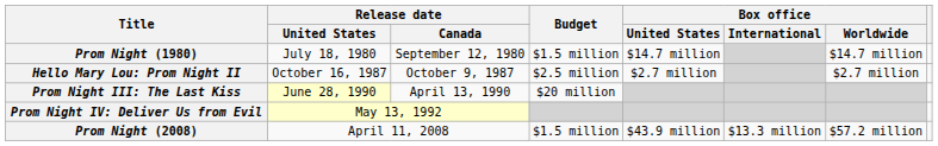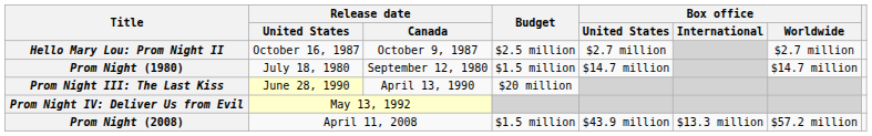 <table class="wikitable sortable plainrowheaders" width=80% border="1">
 <tr>
 <th rowspan="2" align="center">Title</th>
 <th colspan="2" align="center">Release date</th>
 <th rowspan="2" align="center">Budget </th>
 <th colspan="3" align="center">Box office </th>
 <th rowspan="2" align="center" class="unsortable"></th>
 </tr>
 <tr>
 <th align="center">United States</th>
 <th align="center">Canada</th>
 <th align="center">United States</th>
 <th align="center">International</th>
 <th align="center">Worldwide</th>
 </tr>
 <tr>
+<th scope="row"><em>Hello Mary Lou: Prom Night II</em></th>
+<td style="text-align:center;">October 16, 1987</td>
+<td style="text-align:center;">October 9, 1987</td>
+<td style="text-align:center;">$2.5 million</td>
+<td style="text-align:center;">$2.7 million</td>
+<td style="background:lightgrey;"></td>
+<td style="text-align:center;">$2.7 million</td>
+<td style="text-align:center;"></td>
+</tr>
+<tr>
 <th scope="row"><em>Prom Night</em> (1980)</th>
 <td style="text-align:center;">July 18, 1980</td>
 <td style="text-align:center;">September 12, 1980</td>
 <td style="text-align:center;">$1.5 million</td>
 <td style="text-align:center;">$14.7 million</td>
 <td style="background:lightgrey;"></td>
 <td style="text-align:center;">$14.7 million</td>
-<td style="text-align:center;"></td>
-</tr>
-<tr>
-<th scope="row"><em>Hello Mary Lou: Prom Night II</em></th>
-<td style="text-align:center;">October 16, 1987</td>
-<td style="text-align:center;">October 9, 1987</td>
-<td style="text-align:center;">$2.5 million</td>
-<td style="text-align:center;">$2.7 million</td>
-<td style="background:lightgrey;"></td>
-<td style="text-align:center;">$2.7 million</td>
 <td style="text-align:center;"></td>
 </tr>
 <tr>
 <th scope="row"><em>Prom Night III: The Last Kiss</em></th>
 <td style="text-align:center; background:#ffc;">June 28, 1990 </td>
 <td style="text-align:center;">April 13, 1990</td>
 <td style="text-align:center;">$20 million</td>
 <td style="background:lightgrey;"></td>
 <td style="background:lightgrey;"></td>
 <td style="background:lightgrey;"></td>
 <td style="text-align:center;"></td>
 </tr>
 <tr>
 <th scope="row"><em>Prom Night IV: Deliver Us from Evil</em></th>
 <td colspan="2" style="text-align:center; background:#ffc;">May 13, 1992 </td>
 <td style="background:lightgrey;"></td>
 <td style="background:lightgrey;"></td>
 <td style="background:lightgrey;"></td>
 <td style="background:lightgrey;"></td>
 <td style="text-align:center;"></td>
 </tr>
 <tr>
 <th scope="row"><em>Prom Night</em> (2008)</th>
 <td colspan="2" style="text-align:center;">April 11, 2008</td>
 <td style="text-align:center;">$1.5 million</td>
 <td style="text-align:center;">$43.9 million</td>
 <td style="text-align:center;">$13.3 million</td>
 <td style="text-align:center;">$57.2 million</td>
 <td style="text-align:center;"></td>
 </tr>
 </table>
